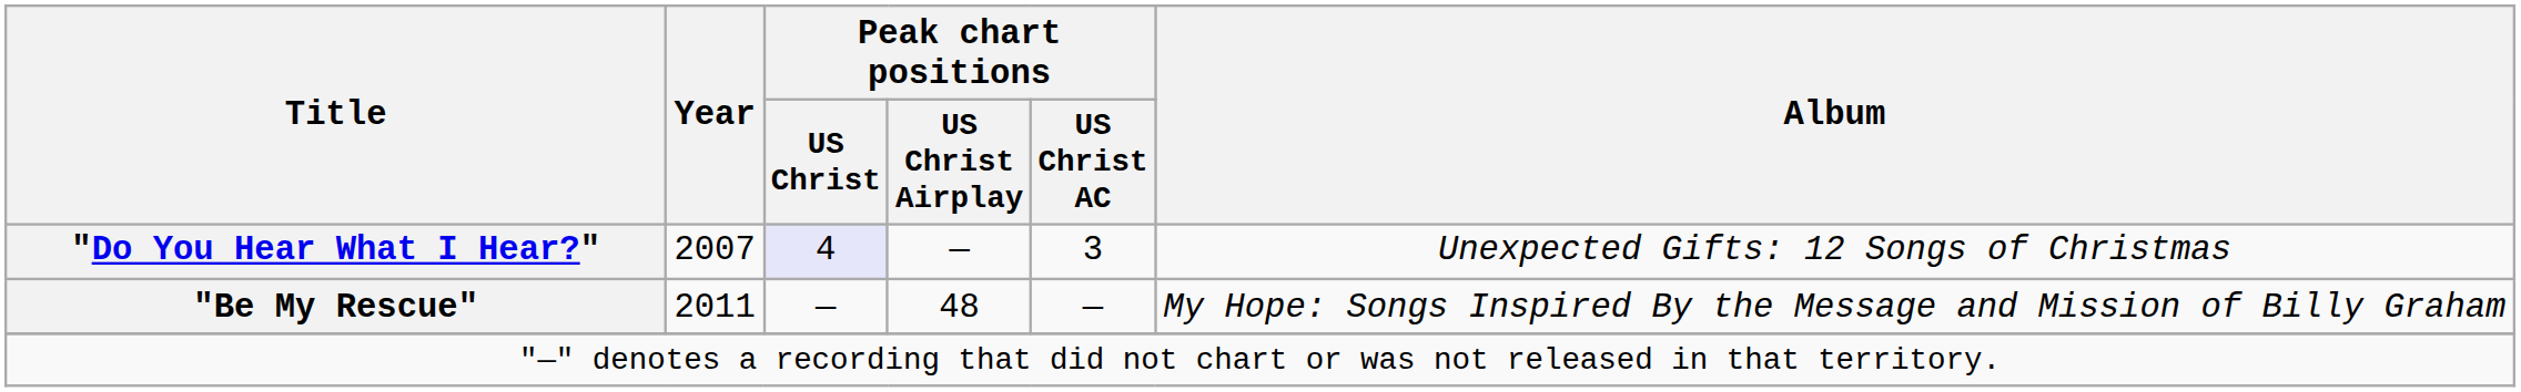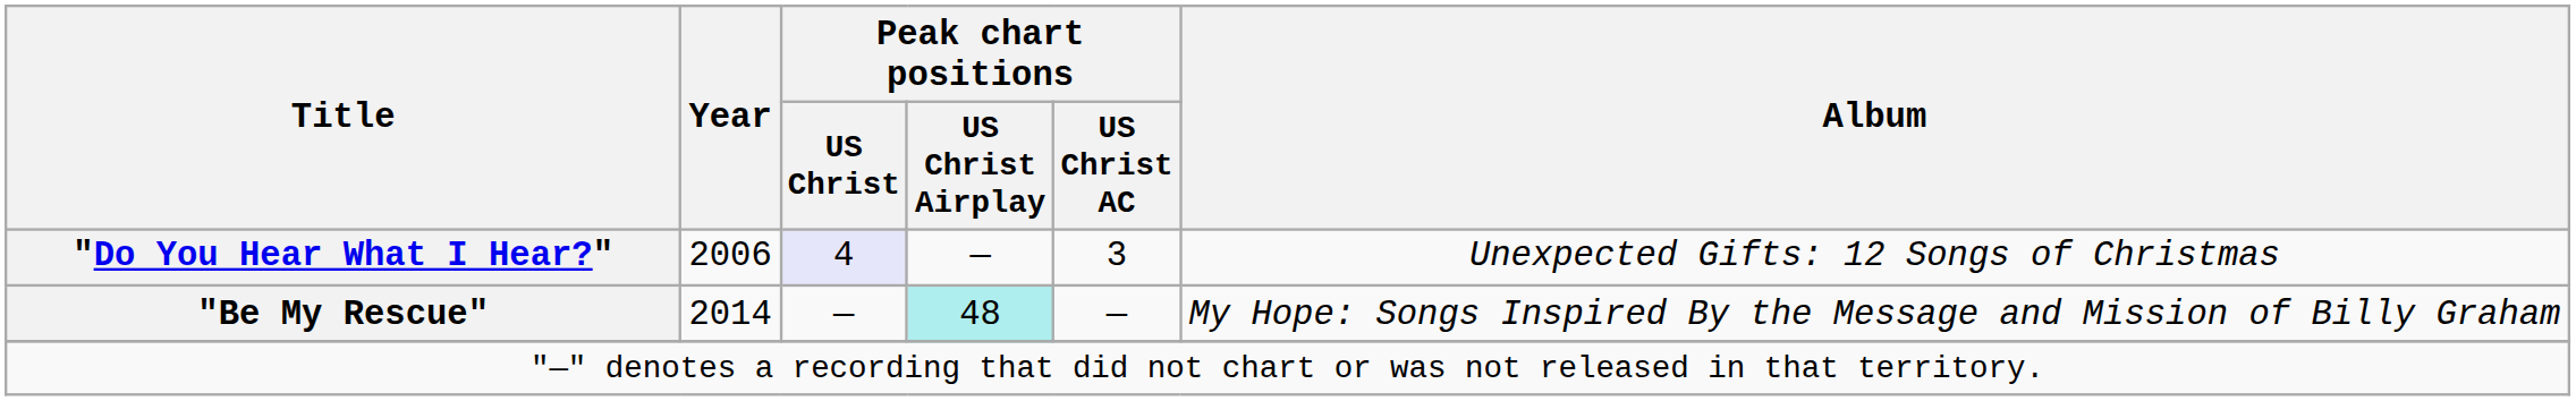 <table class="wikitable plainrowheaders" style="text-align:center;">
 <tr>
 <th scope="col" rowspan="2" style="width:19em;">Title</th>
 <th scope="col" rowspan="2">Year</th>
 <th scope="col" colspan="3">Peak chart positions</th>
 <th scope="col" rowspan="2">Album</th>
 </tr>
 <tr>
 <th scope="col" style="width:3em;font-size:90%;">US<br>Christ<br></th>
 <th scope="col" style="width:3em;font-size:90%;">US<br>Christ Airplay<br></th>
 <th scope="col" style="width:3em;font-size:90%;">US<br>Christ AC<br></th>
 </tr>
 <tr>
 <th scope="row">"<a href='#'>Do You Hear What I Hear?</a>"</th>
-<td>2007</td>
+<td>2006</td>
 <td style="background: lavender;">4</td>
 <td>—</td>
 <td>3</td>
 <td><em>Unexpected Gifts: 12 Songs of Christmas</em></td>
 </tr>
 <tr>
 <th scope="row">"Be My Rescue"</th>
-<td>2011</td>
+<td>2014</td>
 <td>—</td>
-<td>48</td>
+<td style="background: paleturquoise;">48</td>
 <td>—</td>
 <td><em>My Hope: Songs Inspired By the Message and Mission of Billy Graham</em></td>
 </tr>
 <tr>
 </tr>
 <tr>
 <td colspan="6" style="font-size:90%">"—" denotes a recording that did not chart or was not released in that territory.</td>
 </tr>
 </table>
